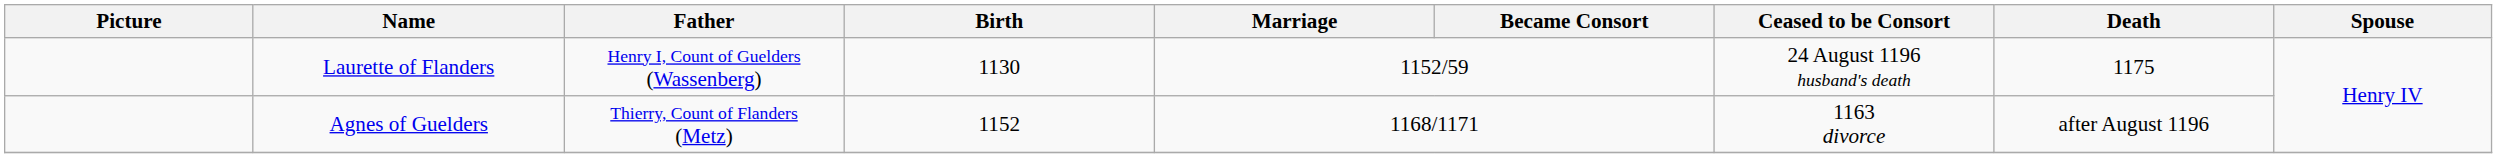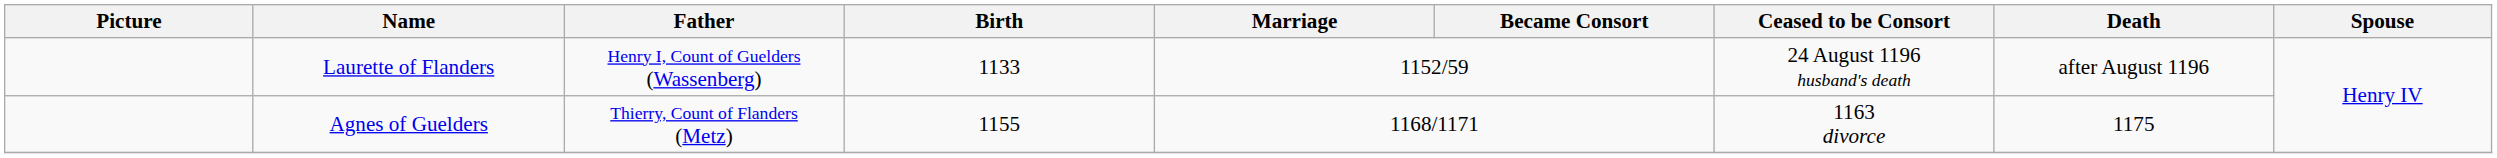 <table width=95% class="wikitable">
 <tr>
 <th width = "8%">Picture</th>
 <th width = "10%">Name</th>
 <th width = "9%">Father</th>
 <th width = "10%">Birth</th>
 <th width = "9%">Marriage</th>
 <th width = "9%">Became Consort</th>
 <th width = "9%">Ceased to be Consort</th>
 <th width = "9%">Death</th>
 <th width = "7%">Spouse</th>
 </tr>
 <tr>
 <td align="center"></td>
 <td align="center"><a href='#'>Laurette of Flanders</a></td>
 <td align="center"><small><a href='#'>Henry I, Count of Guelders</a></small><br>(<a href='#'>Wassenberg</a>)</td>
-<td align="center">1130</td>
+<td align="center">1133</td>
 <td align="center" colspan="2">1152/59</td>
 <td align="center">24 August 1196<br><small><em>husband's death</em></small></td>
-<td align="center">1175</td>
+<td align="center">after August 1196</td>
 <td align="center" rowspan="2"><a href='#'>Henry IV</a></td>
 </tr>
 <tr>
 <td align="center"></td>
 <td align="center"><a href='#'>Agnes of Guelders</a></td>
 <td align="center"><small><a href='#'>Thierry, Count of Flanders</a></small><br>(<a href='#'>Metz</a>)</td>
-<td align="center">1152</td>
+<td align="center">1155</td>
 <td align="center" colspan="2">1168/1171</td>
 <td align="center">1163<br><em>divorce</em></td>
-<td align="center">after August 1196</td>
+<td align="center">1175</td>
 </tr>
 <tr>
 </tr>
 </table>
